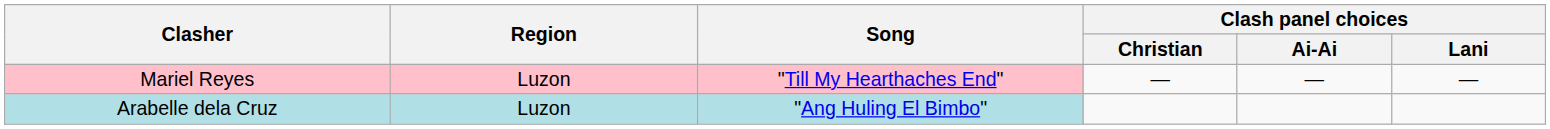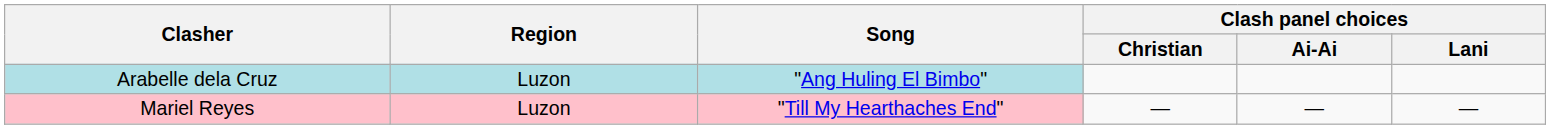 <table class="wikitable" style="text-align:center; line-height:17px; width:100%;">
 <tr>
 <th rowspan="2" width="25%">Clasher</th>
 <th rowspan="2">Region</th>
 <th rowspan="2" width="25%">Song</th>
 <th colspan="3" width="30%">Clash panel choices</th>
 </tr>
 <tr>
 <th width="10%">Christian</th>
 <th width="10%">Ai-Ai</th>
 <th width="10%">Lani</th>
 </tr>
 <tr>
+<td style="background:#b0e0e6;">Arabelle dela Cruz</td>
+<td style="background:#b0e0e6;">Luzon</td>
+<td style="background:#b0e0e6;">"<a href='#'>Ang Huling El Bimbo</a>"</td>
+<td><strong></strong></td>
+<td><strong></strong></td>
+<td><strong></strong></td>
+</tr>
+<tr>
 <td style="background:pink;">Mariel Reyes</td>
 <td style="background:pink;">Luzon</td>
 <td style="background:pink;">"<a href='#'>Till My Hearthaches End</a>"</td>
 <td>—</td>
 <td>—</td>
 <td>—</td>
 </tr>
-<tr>
-<td style="background:#b0e0e6;">Arabelle dela Cruz</td>
-<td style="background:#b0e0e6;">Luzon</td>
-<td style="background:#b0e0e6;">"<a href='#'>Ang Huling El Bimbo</a>"</td>
-<td><strong></strong></td>
-<td><strong></strong></td>
-<td><strong></strong></td>
-</tr>
 </table>
